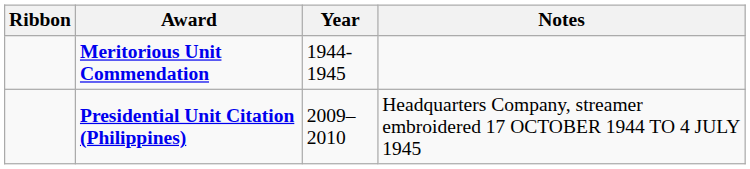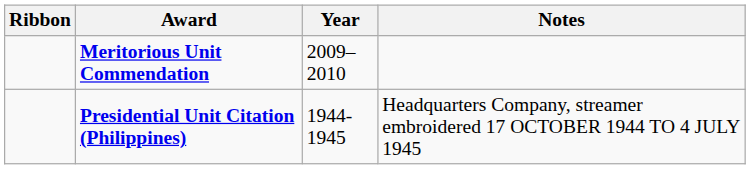 <table class="wikitable" align="left">
 <tr bgcolor="#efefef">
 <th>Ribbon</th>
 <th>Award</th>
 <th>Year</th>
 <th>Notes</th>
 </tr>
 <tr>
 <td></td>
 <td><strong><a href='#'>Meritorious Unit Commendation</a></strong></td>
-<td>1944-1945</td>
+<td>2009–2010</td>
 <td></td>
 </tr>
 <tr>
 <td></td>
 <td><strong><a href='#'>Presidential Unit Citation (Philippines)</a></strong></td>
-<td>2009–2010</td>
+<td>1944-1945</td>
 <td>Headquarters Company, streamer embroidered 17 OCTOBER 1944 TO 4 JULY 1945</td>
 </tr>
 </table>
